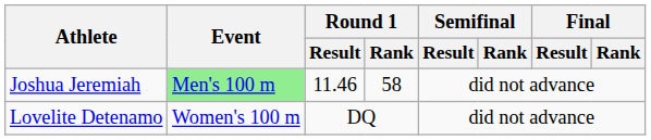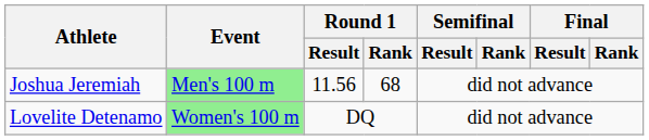 <table class=wikitable style="font-size:90%">
 <tr>
 <th rowspan="2">Athlete</th>
 <th rowspan="2">Event</th>
 <th colspan="2">Round 1</th>
 <th colspan="2">Semifinal</th>
 <th colspan="2">Final</th>
 </tr>
 <tr style="font-size:95%">
 <th>Result</th>
 <th>Rank</th>
 <th>Result</th>
 <th>Rank</th>
 <th>Result</th>
 <th>Rank</th>
 </tr>
 <tr align=center>
 <td align=left><a href='#'>Joshua Jeremiah</a></td>
 <td align=left style="background: lightgreen;"><a href='#'>Men's 100 m</a></td>
-<td>11.46</td>
-<td>58</td>
+<td>11.56</td>
+<td>68</td>
 <td colspan=4>did not advance</td>
 </tr>
 <tr align=center>
 <td align=left><a href='#'>Lovelite Detenamo</a></td>
-<td align=left><a href='#'>Women's 100 m</a></td>
+<td align=left style="background: lightgreen;"><a href='#'>Women's 100 m</a></td>
 <td colspan="2">DQ</td>
 <td colspan=4>did not advance</td>
 </tr>
 </table>
